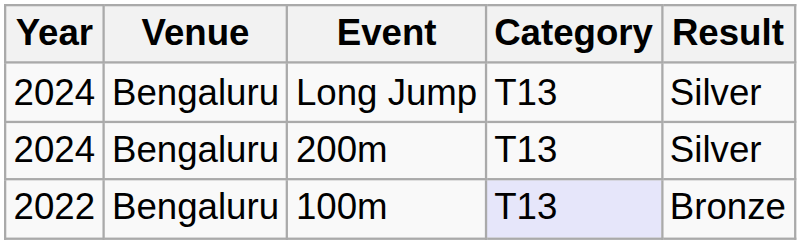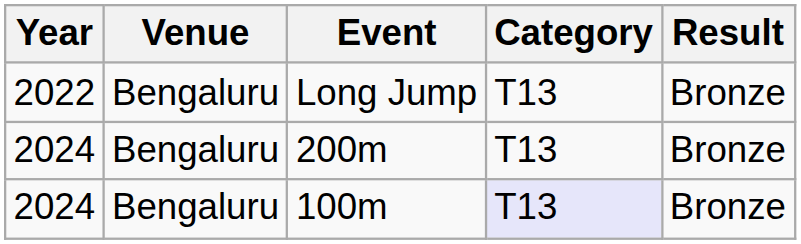 <table class="wikitable">
 <tr>
 <th>Year</th>
 <th>Venue</th>
 <th>Event</th>
 <th>Category</th>
 <th>Result</th>
 </tr>
 <tr>
-<td>2024</td>
+<td>2022</td>
 <td>Bengaluru</td>
 <td>Long Jump</td>
 <td>T13</td>
-<td>Silver</td>
+<td>Bronze</td>
 </tr>
 <tr>
 <td>2024</td>
 <td>Bengaluru</td>
 <td>200m</td>
 <td>T13</td>
-<td>Silver</td>
+<td>Bronze</td>
 </tr>
 <tr>
-<td>2022</td>
+<td>2024</td>
 <td>Bengaluru</td>
 <td>100m</td>
 <td style="background: lavender;">T13</td>
 <td>Bronze</td>
 </tr>
 </table>
